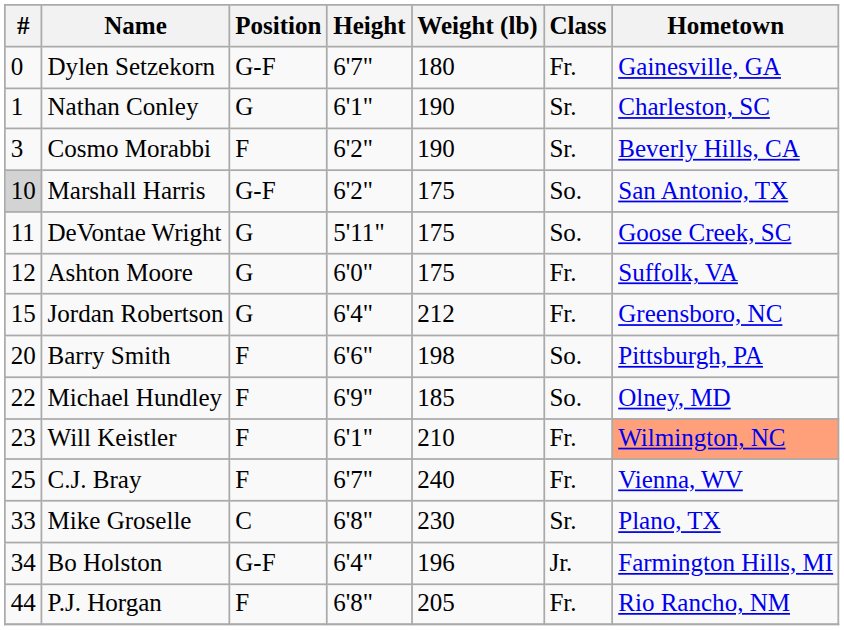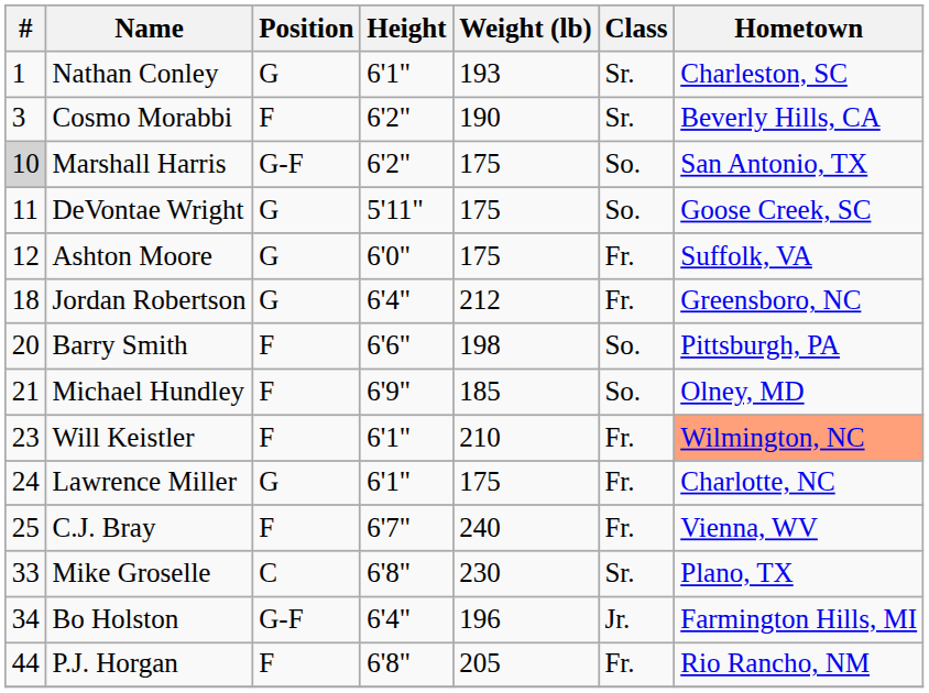 <table class="wikitable" style="font-size: 90%">
 <tr>
 <th>#</th>
 <th>Name</th>
 <th>Position</th>
 <th>Height</th>
 <th>Weight (lb)</th>
 <th>Class</th>
 <th>Hometown</th>
 </tr>
 <tr>
-<td>0</td>
-<td>Dylen Setzekorn</td>
-<td>G-F</td>
-<td>6'7"</td>
-<td>180</td>
-<td>Fr.</td>
-<td><a href='#'>Gainesville, GA</a></td>
-</tr>
-<tr>
 <td>1</td>
 <td>Nathan Conley</td>
 <td>G</td>
 <td>6'1"</td>
-<td>190</td>
+<td>193</td>
 <td>Sr.</td>
 <td><a href='#'>Charleston, SC</a></td>
 </tr>
 <tr>
 <td>3</td>
 <td>Cosmo Morabbi</td>
 <td>F</td>
 <td>6'2"</td>
 <td>190</td>
 <td>Sr.</td>
 <td><a href='#'>Beverly Hills, CA</a></td>
 </tr>
 <tr>
 <td style="background: lightgrey;">10</td>
 <td>Marshall Harris</td>
 <td>G-F</td>
 <td>6'2"</td>
 <td>175</td>
 <td>So.</td>
 <td><a href='#'>San Antonio, TX</a></td>
 </tr>
 <tr>
 <td>11</td>
 <td>DeVontae Wright</td>
 <td>G</td>
 <td>5'11"</td>
 <td>175</td>
 <td>So.</td>
 <td><a href='#'>Goose Creek, SC</a></td>
 </tr>
 <tr>
 <td>12</td>
 <td>Ashton Moore</td>
 <td>G</td>
 <td>6'0"</td>
 <td>175</td>
 <td>Fr.</td>
 <td><a href='#'>Suffolk, VA</a></td>
 </tr>
 <tr>
-<td>15</td>
+<td>18</td>
 <td>Jordan Robertson</td>
 <td>G</td>
 <td>6'4"</td>
 <td>212</td>
 <td>Fr.</td>
 <td><a href='#'>Greensboro, NC</a></td>
 </tr>
 <tr>
 <td>20</td>
 <td>Barry Smith</td>
 <td>F</td>
 <td>6'6"</td>
 <td>198</td>
 <td>So.</td>
 <td><a href='#'>Pittsburgh, PA</a></td>
 </tr>
 <tr>
-<td>22</td>
+<td>21</td>
 <td>Michael Hundley</td>
 <td>F</td>
 <td>6'9"</td>
 <td>185</td>
 <td>So.</td>
 <td><a href='#'>Olney, MD</a></td>
 </tr>
 <tr>
 <td>23</td>
 <td>Will Keistler</td>
 <td>F</td>
 <td>6'1"</td>
 <td>210</td>
 <td>Fr.</td>
 <td style="background: lightsalmon;"><a href='#'>Wilmington, NC</a></td>
+</tr>
+<tr>
+<td>24</td>
+<td>Lawrence Miller</td>
+<td>G</td>
+<td>6'1"</td>
+<td>175</td>
+<td>Fr.</td>
+<td><a href='#'>Charlotte, NC</a></td>
 </tr>
 <tr>
 <td>25</td>
 <td>C.J. Bray</td>
 <td>F</td>
 <td>6'7"</td>
 <td>240</td>
 <td>Fr.</td>
 <td><a href='#'>Vienna, WV</a></td>
 </tr>
 <tr>
 <td>33</td>
 <td>Mike Groselle</td>
 <td>C</td>
 <td>6'8"</td>
 <td>230</td>
 <td>Sr.</td>
 <td><a href='#'>Plano, TX</a></td>
 </tr>
 <tr>
 <td>34</td>
 <td>Bo Holston</td>
 <td>G-F</td>
 <td>6'4"</td>
 <td>196</td>
 <td>Jr.</td>
 <td><a href='#'>Farmington Hills, MI</a></td>
 </tr>
 <tr>
 <td>44</td>
 <td>P.J. Horgan</td>
 <td>F</td>
 <td>6'8"</td>
 <td>205</td>
 <td>Fr.</td>
 <td><a href='#'>Rio Rancho, NM</a></td>
 </tr>
 <tr>
 </tr>
 </table>
